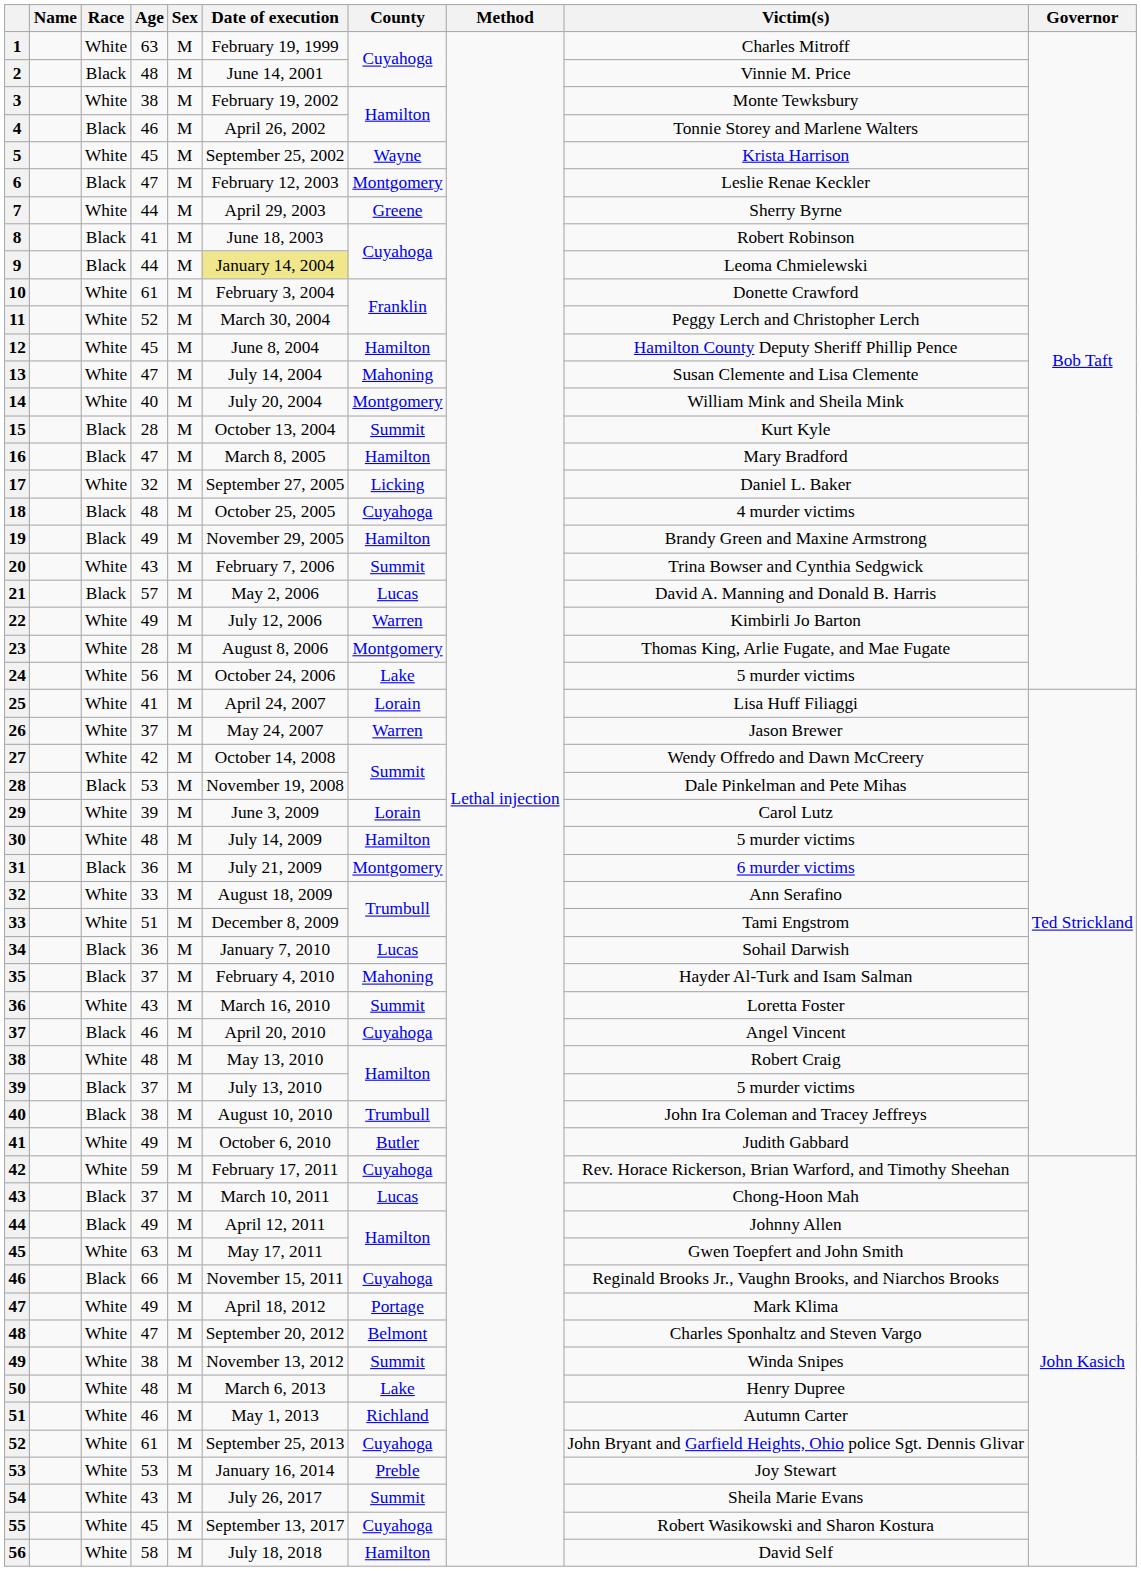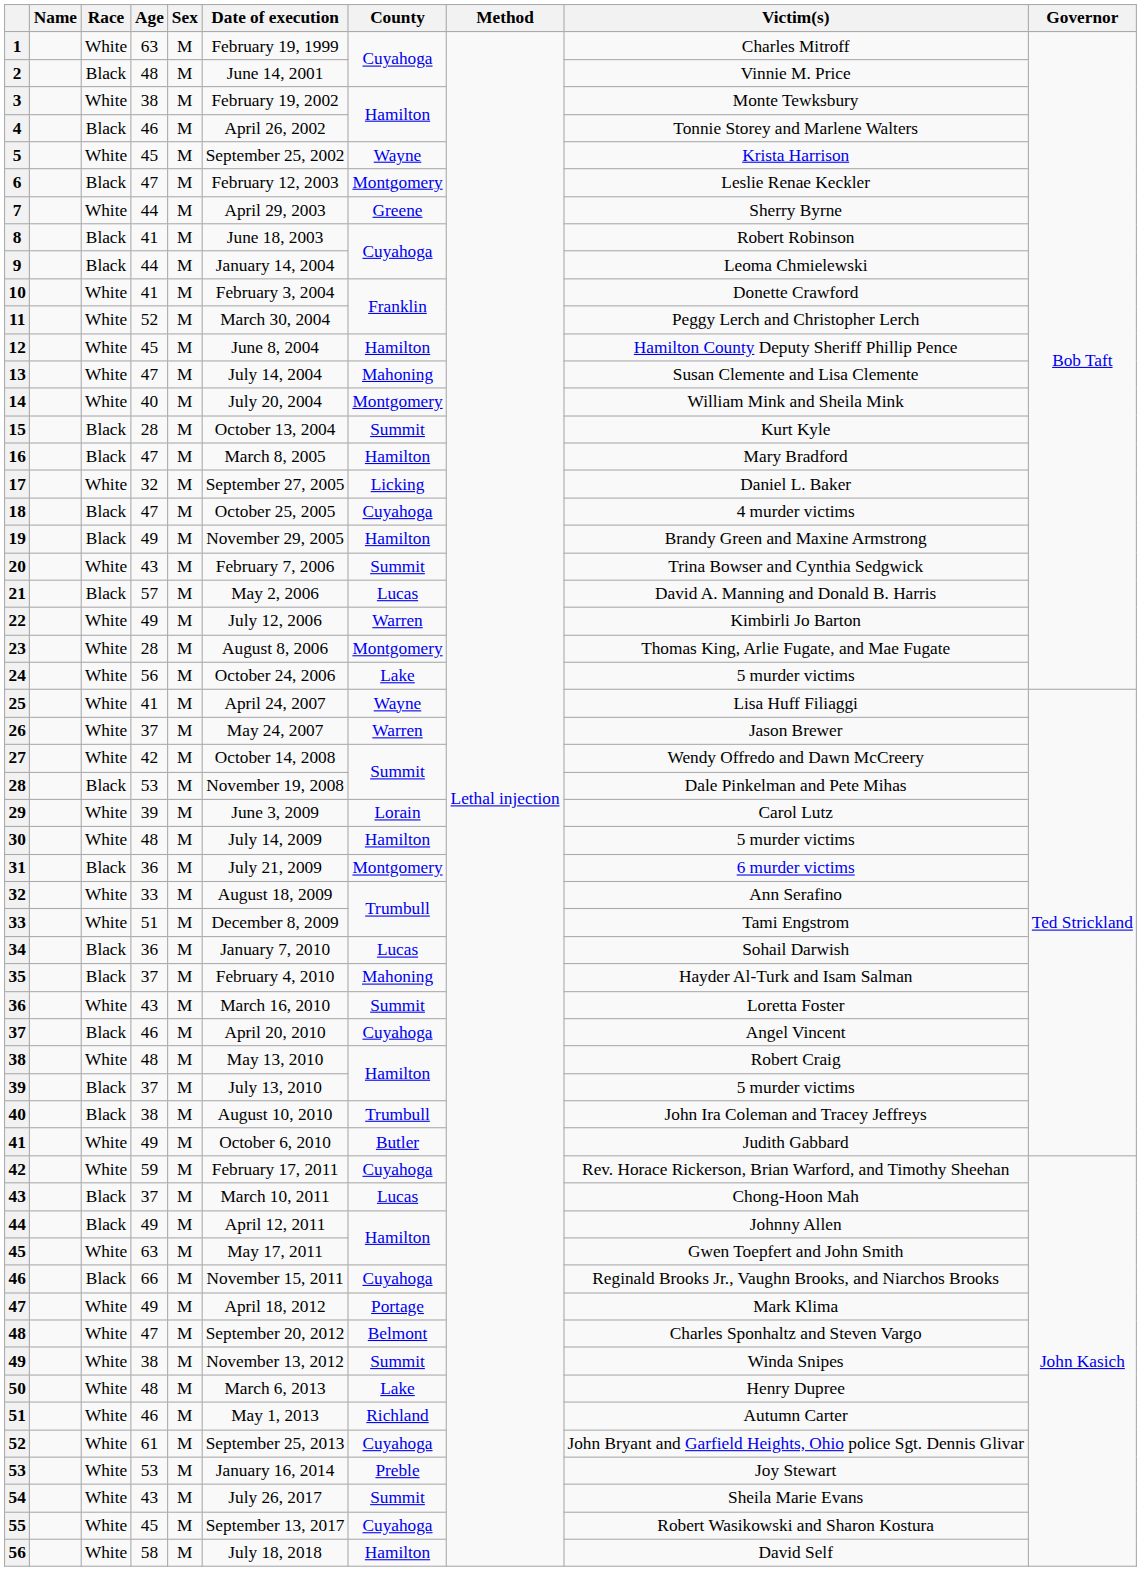 <table class="wikitable sortable" style="text-align:center;">
 <tr>
 <th scope="col"></th>
 <th scope="col">Name</th>
 <th scope="col">Race</th>
 <th scope="col">Age</th>
 <th scope="col">Sex</th>
 <th scope="col" data-sort-type="date">Date of execution</th>
 <th scope="col">County</th>
 <th scope="col">Method</th>
 <th scope="col">Victim(s)</th>
 <th scope="col">Governor</th>
 </tr>
 <tr>
 <th scope="row">1</th>
 <td></td>
 <td>White</td>
 <td>63</td>
 <td>M</td>
 <td>February 19, 1999</td>
 <td rowspan="2"><a href='#'>Cuyahoga</a></td>
 <td rowspan="56"><a href='#'>Lethal injection</a></td>
 <td>Charles Mitroff</td>
 <td rowspan="24"><a href='#'>Bob Taft</a></td>
 </tr>
 <tr>
 <th scope="row">2</th>
 <td></td>
 <td>Black</td>
 <td>48</td>
 <td>M</td>
 <td>June 14, 2001</td>
 <td>Vinnie M. Price</td>
 </tr>
 <tr>
 <th scope="row">3</th>
 <td></td>
 <td>White</td>
 <td>38</td>
 <td>M</td>
 <td>February 19, 2002</td>
 <td rowspan="2"><a href='#'>Hamilton</a></td>
 <td>Monte Tewksbury</td>
 </tr>
 <tr>
 <th scope="row">4</th>
 <td></td>
 <td>Black</td>
 <td>46</td>
 <td>M</td>
 <td>April 26, 2002</td>
 <td>Tonnie Storey and Marlene Walters</td>
 </tr>
 <tr>
 <th scope="row">5</th>
 <td></td>
 <td>White</td>
 <td>45</td>
 <td>M</td>
 <td>September 25, 2002</td>
 <td><a href='#'>Wayne</a></td>
 <td><a href='#'>Krista Harrison</a></td>
 </tr>
 <tr>
 <th scope="row">6</th>
 <td></td>
 <td>Black</td>
 <td>47</td>
 <td>M</td>
 <td>February 12, 2003</td>
 <td><a href='#'>Montgomery</a></td>
 <td>Leslie Renae Keckler</td>
 </tr>
 <tr>
 <th scope="row">7</th>
 <td></td>
 <td>White</td>
 <td>44</td>
 <td>M</td>
 <td>April 29, 2003</td>
 <td><a href='#'>Greene</a></td>
 <td>Sherry Byrne</td>
 </tr>
 <tr>
 <th scope="row">8</th>
 <td></td>
 <td>Black</td>
 <td>41</td>
 <td>M</td>
 <td>June 18, 2003</td>
 <td rowspan="2"><a href='#'>Cuyahoga</a></td>
 <td>Robert Robinson</td>
 </tr>
 <tr>
 <th scope="row">9</th>
 <td></td>
 <td>Black</td>
 <td>44</td>
 <td>M</td>
-<td style="background: khaki;">January 14, 2004</td>
+<td>January 14, 2004</td>
 <td>Leoma Chmielewski</td>
 </tr>
 <tr>
 <th scope="row">10</th>
 <td></td>
 <td>White</td>
-<td>61</td>
+<td>41</td>
 <td>M</td>
 <td>February 3, 2004</td>
 <td rowspan="2"><a href='#'>Franklin</a></td>
 <td>Donette Crawford</td>
 </tr>
 <tr>
 <th scope="row">11</th>
 <td></td>
 <td>White</td>
 <td>52</td>
 <td>M</td>
 <td>March 30, 2004</td>
 <td>Peggy Lerch and Christopher Lerch</td>
 </tr>
 <tr>
 <th scope="row">12</th>
 <td></td>
 <td>White</td>
 <td>45</td>
 <td>M</td>
 <td>June 8, 2004</td>
 <td><a href='#'>Hamilton</a></td>
 <td><a href='#'>Hamilton County</a> Deputy Sheriff Phillip Pence</td>
 </tr>
 <tr>
 <th scope="row">13</th>
 <td></td>
 <td>White</td>
 <td>47</td>
 <td>M</td>
 <td>July 14, 2004</td>
 <td><a href='#'>Mahoning</a></td>
 <td>Susan Clemente and Lisa Clemente</td>
 </tr>
 <tr>
 <th scope="row">14</th>
 <td></td>
 <td>White</td>
 <td>40</td>
 <td>M</td>
 <td>July 20, 2004</td>
 <td><a href='#'>Montgomery</a></td>
 <td>William Mink and Sheila Mink</td>
 </tr>
 <tr>
 <th scope="row">15</th>
 <td></td>
 <td>Black</td>
 <td>28</td>
 <td>M</td>
 <td>October 13, 2004</td>
 <td><a href='#'>Summit</a></td>
 <td>Kurt Kyle</td>
 </tr>
 <tr>
 <th scope="row">16</th>
 <td></td>
 <td>Black</td>
 <td>47</td>
 <td>M</td>
 <td>March 8, 2005</td>
 <td><a href='#'>Hamilton</a></td>
 <td>Mary Bradford</td>
 </tr>
 <tr>
 <th scope="row">17</th>
 <td></td>
 <td>White</td>
 <td>32</td>
 <td>M</td>
 <td>September 27, 2005</td>
 <td><a href='#'>Licking</a></td>
 <td>Daniel L. Baker</td>
 </tr>
 <tr>
 <th scope="row">18</th>
 <td></td>
 <td>Black</td>
-<td>48</td>
+<td>47</td>
 <td>M</td>
 <td>October 25, 2005</td>
 <td><a href='#'>Cuyahoga</a></td>
 <td>4 murder victims</td>
 </tr>
 <tr>
 <th scope="row">19</th>
 <td></td>
 <td>Black</td>
 <td>49</td>
 <td>M</td>
 <td>November 29, 2005</td>
 <td><a href='#'>Hamilton</a></td>
 <td>Brandy Green and Maxine Armstrong</td>
 </tr>
 <tr>
 <th scope="row">20</th>
 <td></td>
 <td>White</td>
 <td>43</td>
 <td>M</td>
 <td>February 7, 2006</td>
 <td><a href='#'>Summit</a></td>
 <td>Trina Bowser and Cynthia Sedgwick</td>
 </tr>
 <tr>
 <th scope="row">21</th>
 <td></td>
 <td>Black</td>
 <td>57</td>
 <td>M</td>
 <td>May 2, 2006</td>
 <td><a href='#'>Lucas</a></td>
 <td>David A. Manning and Donald B. Harris</td>
 </tr>
 <tr>
 <th scope="row">22</th>
 <td></td>
 <td>White</td>
 <td>49</td>
 <td>M</td>
 <td>July 12, 2006</td>
 <td><a href='#'>Warren</a></td>
 <td>Kimbirli Jo Barton</td>
 </tr>
 <tr>
 <th scope="row">23</th>
 <td></td>
 <td>White</td>
 <td>28</td>
 <td>M</td>
 <td>August 8, 2006</td>
 <td><a href='#'>Montgomery</a></td>
 <td>Thomas King, Arlie Fugate, and Mae Fugate</td>
 </tr>
 <tr>
 <th scope="row">24</th>
 <td></td>
 <td>White</td>
 <td>56</td>
 <td>M</td>
 <td>October 24, 2006</td>
 <td><a href='#'>Lake</a></td>
 <td>5 murder victims</td>
 </tr>
 <tr>
 <th scope="row">25</th>
 <td></td>
 <td>White</td>
 <td>41</td>
 <td>M</td>
 <td>April 24, 2007</td>
-<td><a href='#'>Lorain</a></td>
+<td><a href='#'>Wayne</a></td>
 <td>Lisa Huff Filiaggi</td>
 <td rowspan="17"><a href='#'>Ted Strickland</a></td>
 </tr>
 <tr>
 <th scope="row">26</th>
 <td></td>
 <td>White</td>
 <td>37</td>
 <td>M</td>
 <td>May 24, 2007</td>
 <td><a href='#'>Warren</a></td>
 <td>Jason Brewer</td>
 </tr>
 <tr>
 <th scope="row">27</th>
 <td></td>
 <td>White</td>
 <td>42</td>
 <td>M</td>
 <td>October 14, 2008</td>
 <td rowspan="2"><a href='#'>Summit</a></td>
 <td>Wendy Offredo and Dawn McCreery</td>
 </tr>
 <tr>
 <th scope="row">28</th>
 <td></td>
 <td>Black</td>
 <td>53</td>
 <td>M</td>
 <td>November 19, 2008</td>
 <td>Dale Pinkelman and Pete Mihas</td>
 </tr>
 <tr>
 <th scope="row">29</th>
 <td></td>
 <td>White</td>
 <td>39</td>
 <td>M</td>
 <td>June 3, 2009</td>
 <td><a href='#'>Lorain</a></td>
 <td>Carol Lutz</td>
 </tr>
 <tr>
 <th scope="row">30</th>
 <td></td>
 <td>White</td>
 <td>48</td>
 <td>M</td>
 <td>July 14, 2009</td>
 <td><a href='#'>Hamilton</a></td>
 <td>5 murder victims</td>
 </tr>
 <tr>
 <th scope="row">31</th>
 <td></td>
 <td>Black</td>
 <td>36</td>
 <td>M</td>
 <td>July 21, 2009</td>
 <td><a href='#'>Montgomery</a></td>
 <td><a href='#'>6 murder victims</a></td>
 </tr>
 <tr>
 <th scope="row">32</th>
 <td></td>
 <td>White</td>
 <td>33</td>
 <td>M</td>
 <td>August 18, 2009</td>
 <td rowspan="2"><a href='#'>Trumbull</a></td>
 <td>Ann Serafino</td>
 </tr>
 <tr>
 <th scope="row">33</th>
 <td></td>
 <td>White</td>
 <td>51</td>
 <td>M</td>
 <td>December 8, 2009</td>
 <td>Tami Engstrom</td>
 </tr>
 <tr>
 <th scope="row">34</th>
 <td></td>
 <td>Black</td>
 <td>36</td>
 <td>M</td>
 <td>January 7, 2010</td>
 <td><a href='#'>Lucas</a></td>
 <td>Sohail Darwish</td>
 </tr>
 <tr>
 <th scope="row">35</th>
 <td></td>
 <td>Black</td>
 <td>37</td>
 <td>M</td>
 <td>February 4, 2010</td>
 <td><a href='#'>Mahoning</a></td>
 <td>Hayder Al-Turk and Isam Salman</td>
 </tr>
 <tr>
 <th scope="row">36</th>
 <td></td>
 <td>White</td>
 <td>43</td>
 <td>M</td>
 <td>March 16, 2010</td>
 <td><a href='#'>Summit</a></td>
 <td>Loretta Foster</td>
 </tr>
 <tr>
 <th scope="row">37</th>
 <td></td>
 <td>Black</td>
 <td>46</td>
 <td>M</td>
 <td>April 20, 2010</td>
 <td><a href='#'>Cuyahoga</a></td>
 <td>Angel Vincent</td>
 </tr>
 <tr>
 <th scope="row">38</th>
 <td></td>
 <td>White</td>
 <td>48</td>
 <td>M</td>
 <td>May 13, 2010</td>
 <td rowspan="2"><a href='#'>Hamilton</a></td>
 <td>Robert Craig</td>
 </tr>
 <tr>
 <th scope="row">39</th>
 <td></td>
 <td>Black</td>
 <td>37</td>
 <td>M</td>
 <td>July 13, 2010</td>
 <td>5 murder victims</td>
 </tr>
 <tr>
 <th scope="row">40</th>
 <td></td>
 <td>Black</td>
 <td>38</td>
 <td>M</td>
 <td>August 10, 2010</td>
 <td><a href='#'>Trumbull</a></td>
 <td>John Ira Coleman and Tracey Jeffreys</td>
 </tr>
 <tr>
 <th scope="row">41</th>
 <td></td>
 <td>White</td>
 <td>49</td>
 <td>M</td>
 <td>October 6, 2010</td>
 <td><a href='#'>Butler</a></td>
 <td>Judith Gabbard</td>
 </tr>
 <tr>
 <th scope="row">42</th>
 <td></td>
 <td>White</td>
 <td>59</td>
 <td>M</td>
 <td>February 17, 2011</td>
 <td><a href='#'>Cuyahoga</a></td>
 <td>Rev. Horace Rickerson, Brian Warford, and Timothy Sheehan</td>
 <td rowspan="15"><a href='#'>John Kasich</a></td>
 </tr>
 <tr>
 <th scope="row">43</th>
 <td></td>
 <td>Black</td>
 <td>37</td>
 <td>M</td>
 <td>March 10, 2011</td>
 <td><a href='#'>Lucas</a></td>
 <td>Chong-Hoon Mah</td>
 </tr>
 <tr>
 <th scope="row">44</th>
 <td></td>
 <td>Black</td>
 <td>49</td>
 <td>M</td>
 <td>April 12, 2011</td>
 <td rowspan="2"><a href='#'>Hamilton</a></td>
 <td>Johnny Allen</td>
 </tr>
 <tr>
 <th scope="row">45</th>
 <td></td>
 <td>White</td>
 <td>63</td>
 <td>M</td>
 <td>May 17, 2011</td>
 <td>Gwen Toepfert and John Smith</td>
 </tr>
 <tr>
 <th scope="row">46</th>
 <td></td>
 <td>Black</td>
 <td>66</td>
 <td>M</td>
 <td>November 15, 2011</td>
 <td><a href='#'>Cuyahoga</a></td>
 <td>Reginald Brooks Jr., Vaughn Brooks, and Niarchos Brooks</td>
 </tr>
 <tr>
 <th scope="row">47</th>
 <td></td>
 <td>White</td>
 <td>49</td>
 <td>M</td>
 <td>April 18, 2012</td>
 <td><a href='#'>Portage</a></td>
 <td>Mark Klima</td>
 </tr>
 <tr>
 <th scope="row">48</th>
 <td></td>
 <td>White</td>
 <td>47</td>
 <td>M</td>
 <td>September 20, 2012</td>
 <td><a href='#'>Belmont</a></td>
 <td>Charles Sponhaltz and Steven Vargo</td>
 </tr>
 <tr>
 <th scope="row">49</th>
 <td></td>
 <td>White</td>
 <td>38</td>
 <td>M</td>
 <td>November 13, 2012</td>
 <td><a href='#'>Summit</a></td>
 <td>Winda Snipes</td>
 </tr>
 <tr>
 <th scope="row">50</th>
 <td></td>
 <td>White</td>
 <td>48</td>
 <td>M</td>
 <td>March 6, 2013</td>
 <td><a href='#'>Lake</a></td>
 <td>Henry Dupree</td>
 </tr>
 <tr>
 <th scope="row">51</th>
 <td></td>
 <td>White</td>
 <td>46</td>
 <td>M</td>
 <td>May 1, 2013</td>
 <td><a href='#'>Richland</a></td>
 <td>Autumn Carter</td>
 </tr>
 <tr>
 <th scope="row">52</th>
 <td></td>
 <td>White</td>
 <td>61</td>
 <td>M</td>
 <td>September 25, 2013</td>
 <td><a href='#'>Cuyahoga</a></td>
 <td>John Bryant and <a href='#'>Garfield Heights, Ohio</a> police Sgt. Dennis Glivar</td>
 </tr>
 <tr>
 <th scope="row">53</th>
 <td></td>
 <td>White</td>
 <td>53</td>
 <td>M</td>
 <td>January 16, 2014</td>
 <td><a href='#'>Preble</a></td>
 <td>Joy Stewart</td>
 </tr>
 <tr>
 <th scope="row">54</th>
 <td></td>
 <td>White</td>
 <td>43</td>
 <td>M</td>
 <td>July 26, 2017</td>
 <td><a href='#'>Summit</a></td>
 <td>Sheila Marie Evans</td>
 </tr>
 <tr>
 <th scope="row">55</th>
 <td></td>
 <td>White</td>
 <td>45</td>
 <td>M</td>
 <td>September 13, 2017</td>
 <td><a href='#'>Cuyahoga</a></td>
 <td>Robert Wasikowski and Sharon Kostura</td>
 </tr>
 <tr>
 <th scope="row">56</th>
 <td></td>
 <td>White</td>
 <td>58</td>
 <td>M</td>
 <td>July 18, 2018</td>
 <td><a href='#'>Hamilton</a></td>
 <td>David Self</td>
 </tr>
 </table>
